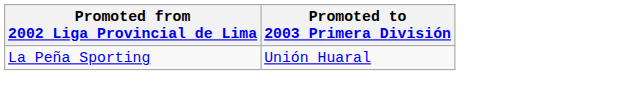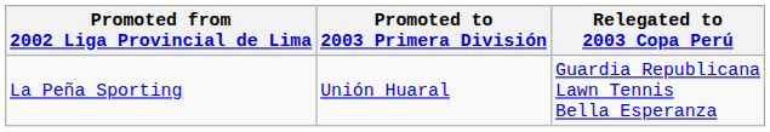 <table class="wikitable">
 <tr>
 <th>Promoted from<br><a href='#'>2002 Liga Provincial de Lima</a></th>
 <th>Promoted to<br><a href='#'>2003 Primera División</a></th>
+<th>Relegated to<br><a href='#'>2003 Copa Perú</a></th>
 </tr>
 <tr>
 <td> <a href='#'>La Peña Sporting</a> </td>
 <td> <a href='#'>Unión Huaral</a> </td>
+<td> <a href='#'>Guardia Republicana</a> <br> <a href='#'>Lawn Tennis</a> <br> <a href='#'>Bella Esperanza</a> </td>
 </tr>
 </table>
